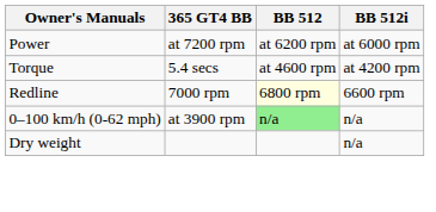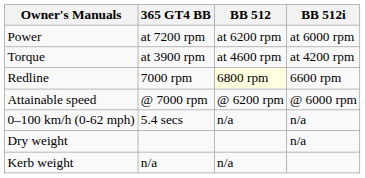 <table class="wikitable" border="1">
 <tr>
 <th>Owner's Manuals</th>
 <th>365 GT4 BB</th>
 <th>BB 512</th>
 <th>BB 512i</th>
 </tr>
 <tr>
 <td>Power</td>
 <td> at 7200 rpm</td>
 <td> at 6200 rpm</td>
 <td> at 6000 rpm</td>
 </tr>
 <tr>
 <td>Torque</td>
-<td>5.4 secs</td>
+<td> at 3900 rpm</td>
 <td> at 4600 rpm</td>
 <td> at 4200 rpm</td>
 </tr>
 <tr>
 <td>Redline</td>
 <td>7000 rpm</td>
 <td style="background: lightyellow;">6800 rpm</td>
 <td>6600 rpm</td>
 </tr>
 <tr>
+<td>Attainable speed</td>
+<td> @ 7000 rpm</td>
+<td> @ 6200 rpm</td>
+<td> @ 6000 rpm</td>
+</tr>
+<tr>
 <td>0–100 km/h (0-62 mph)</td>
-<td> at 3900 rpm</td>
-<td style="background: lightgreen;">n/a</td>
+<td>5.4 secs</td>
+<td>n/a</td>
 <td>n/a</td>
 </tr>
 <tr>
 <td>Dry weight</td>
 <td></td>
 <td></td>
 <td>n/a</td>
 </tr>
+<tr>
+<td>Kerb weight</td>
+<td>n/a</td>
+<td>n/a</td>
+<td></td>
+</tr>
 </table>
